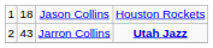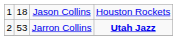 <table class="wikitable">
 <tr align="center" bgcolor="">
 <td>1</td>
 <td>18</td>
 <td><a href='#'>Jason Collins</a></td>
 <td><a href='#'>Houston Rockets</a></td>
 </tr>
 <tr align="center" bgcolor="">
 <td>2</td>
-<td>43</td>
+<td>53</td>
 <td><a href='#'>Jarron Collins</a></td>
 <td><strong><a href='#'>Utah Jazz</a></strong></td>
 </tr>
 <tr align="center" bgcolor="">
 </tr>
 </table>
